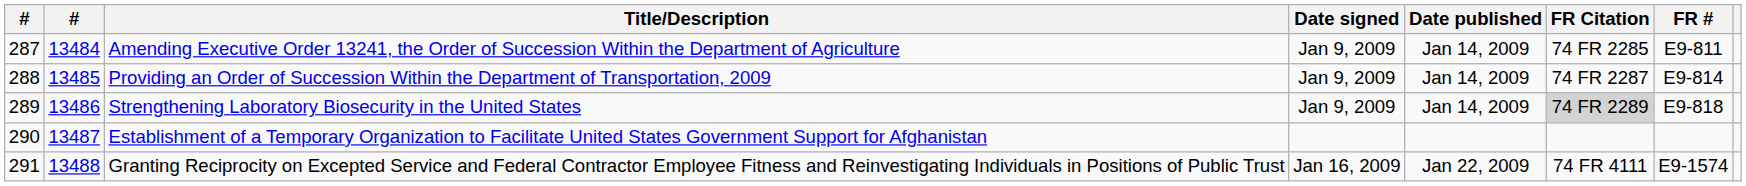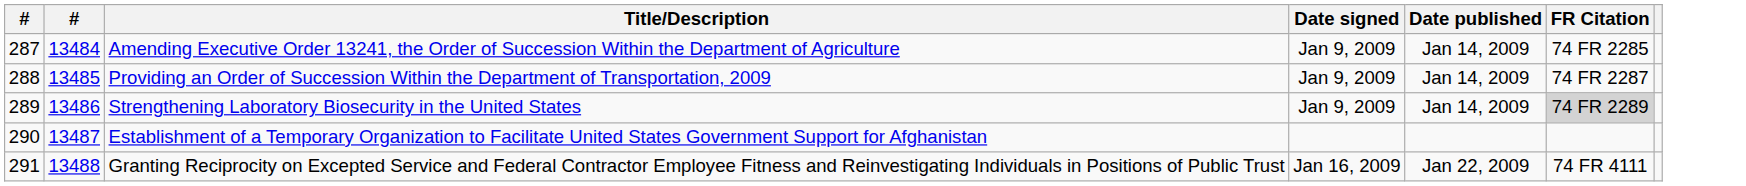 <table class="wikitable sortable" style="text-align:center;">
 <tr>
 <th> #</th>
 <th> #</th>
 <th>Title/Description</th>
 <th>Date signed</th>
 <th>Date published</th>
 <th>FR Citation</th>
-<th>FR  #</th>
 <th class="unsortable"></th>
 </tr>
 <tr>
 <td>287</td>
 <td><a href='#'>13484</a></td>
 <td style="text-align:left;"><a href='#'>Amending Executive Order 13241, the Order of Succession Within the Department of Agriculture</a></td>
 <td>Jan 9, 2009</td>
 <td>Jan 14, 2009</td>
 <td>74 FR 2285</td>
-<td>E9-811</td>
 <td></td>
 </tr>
 <tr>
 <td>288</td>
 <td><a href='#'>13485</a></td>
 <td style="text-align:left;"><a href='#'>Providing an Order of Succession Within the Department of Transportation, 2009</a></td>
 <td>Jan 9, 2009</td>
 <td>Jan 14, 2009</td>
 <td>74 FR 2287</td>
-<td>E9-814</td>
 <td></td>
 </tr>
 <tr>
 <td>289</td>
 <td><a href='#'>13486</a></td>
 <td style="text-align:left;"><a href='#'>Strengthening Laboratory Biosecurity in the United States</a></td>
 <td>Jan 9, 2009</td>
 <td>Jan 14, 2009</td>
 <td style="background: lightgrey;">74 FR 2289</td>
-<td>E9-818</td>
 <td></td>
 </tr>
 <tr .>
 <td>290</td>
 <td><a href='#'>13487</a></td>
 <td style="text-align:left;"><a href='#'>Establishment of a Temporary Organization to Facilitate United States Government Support for Afghanistan</a></td>
-<td></td>
 <td></td>
 <td></td>
 <td></td>
 <td></td>
 </tr>
 <tr>
 <td>291</td>
 <td><a href='#'>13488</a></td>
 <td style="text-align:left;">Granting Reciprocity on Excepted Service and Federal Contractor Employee Fitness and Reinvestigating Individuals in Positions of Public Trust</td>
 <td>Jan 16, 2009</td>
 <td>Jan 22, 2009</td>
 <td>74 FR 4111</td>
-<td>E9-1574</td>
 <td></td>
 </tr>
 </table>
